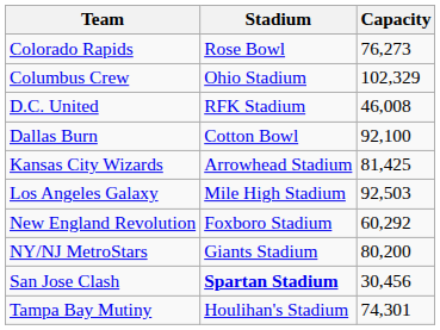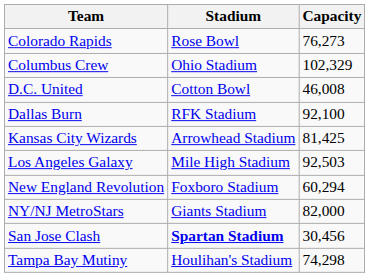 <table class="wikitable sortable" style="text-align:left">
 <tr>
 <th>Team</th>
 <th>Stadium</th>
 <th>Capacity</th>
 </tr>
 <tr>
 <td><a href='#'>Colorado Rapids</a></td>
 <td><a href='#'>Rose Bowl</a></td>
 <td>76,273</td>
 </tr>
 <tr>
 <td><a href='#'>Columbus Crew</a></td>
 <td><a href='#'>Ohio Stadium</a></td>
 <td>102,329</td>
 </tr>
 <tr>
 <td><a href='#'>D.C. United</a></td>
-<td><a href='#'>RFK Stadium</a></td>
+<td><a href='#'>Cotton Bowl</a></td>
 <td>46,008</td>
 </tr>
 <tr>
 <td><a href='#'>Dallas Burn</a></td>
-<td><a href='#'>Cotton Bowl</a></td>
+<td><a href='#'>RFK Stadium</a></td>
 <td>92,100</td>
 </tr>
 <tr>
 <td><a href='#'>Kansas City Wizards</a></td>
 <td><a href='#'>Arrowhead Stadium</a></td>
 <td>81,425</td>
 </tr>
 <tr>
 <td><a href='#'>Los Angeles Galaxy</a></td>
 <td><a href='#'>Mile High Stadium</a></td>
 <td>92,503</td>
 </tr>
 <tr>
 <td><a href='#'>New England Revolution</a></td>
 <td><a href='#'>Foxboro Stadium</a></td>
-<td>60,292</td>
+<td>60,294</td>
 </tr>
 <tr>
 <td><a href='#'>NY/NJ MetroStars</a></td>
 <td><a href='#'>Giants Stadium</a></td>
-<td>80,200</td>
+<td>82,000</td>
 </tr>
 <tr>
 <td><a href='#'>San Jose Clash</a></td>
 <td><strong><a href='#'>Spartan Stadium</a></strong></td>
 <td>30,456</td>
 </tr>
 <tr>
 <td><a href='#'>Tampa Bay Mutiny</a></td>
 <td><a href='#'>Houlihan's Stadium</a></td>
-<td>74,301</td>
+<td>74,298</td>
 </tr>
 </table>
